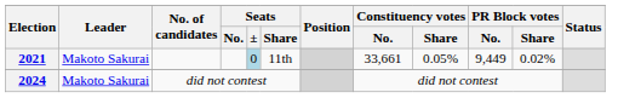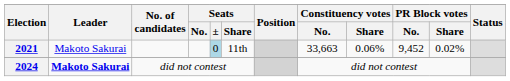 <table class="wikitable sortable">
 <tr>
 </tr>
 <tr>
 <th rowspan=2>Election</th>
 <th rowspan=2>Leader</th>
 <th rowspan=2>No. of<br>candidates</th>
 <th colspan=3>Seats</th>
 <th rowspan=2>Position</th>
 <th colspan=2>Constituency votes</th>
 <th colspan=2>PR Block votes</th>
 <th rowspan=2>Status</th>
 </tr>
 <tr>
 <th>No.</th>
 <th>±</th>
 <th>Share</th>
 <th>No.</th>
 <th>Share</th>
 <th>No.</th>
 <th>Share</th>
 </tr>
 <tr style="text-align:center;">
 <th><a href='#'>2021</a></th>
 <td><a href='#'>Makoto Sakurai</a></td>
 <td></td>
 <td></td>
 <td style="background: lightblue;">0</td>
 <td>11th</td>
 <td bgcolor="lightgrey"></td>
-<td>33,661</td>
-<td>0.05%</td>
-<td>9,449</td>
+<td>33,663</td>
+<td>0.06%</td>
+<td>9,452</td>
 <td>0.02%</td>
 <td align=center style="background:#ddd;"></td>
 </tr>
 <tr>
 </tr>
 <tr style="text-align:center;">
 <th><a href='#'>2024</a></th>
-<td><a href='#'>Makoto Sakurai</a></td>
+<td><strong><a href='#'>Makoto Sakurai</a></strong></td>
 <td colspan=4 rowspan=4 align=center><em>did not contest</em></td>
 <td bgcolor="lightgrey"></td>
 <td colspan=4 rowspan=4 align=center><em>did not contest</em></td>
 <td align=center style="background:#ddd;"></td>
 </tr>
 </table>
